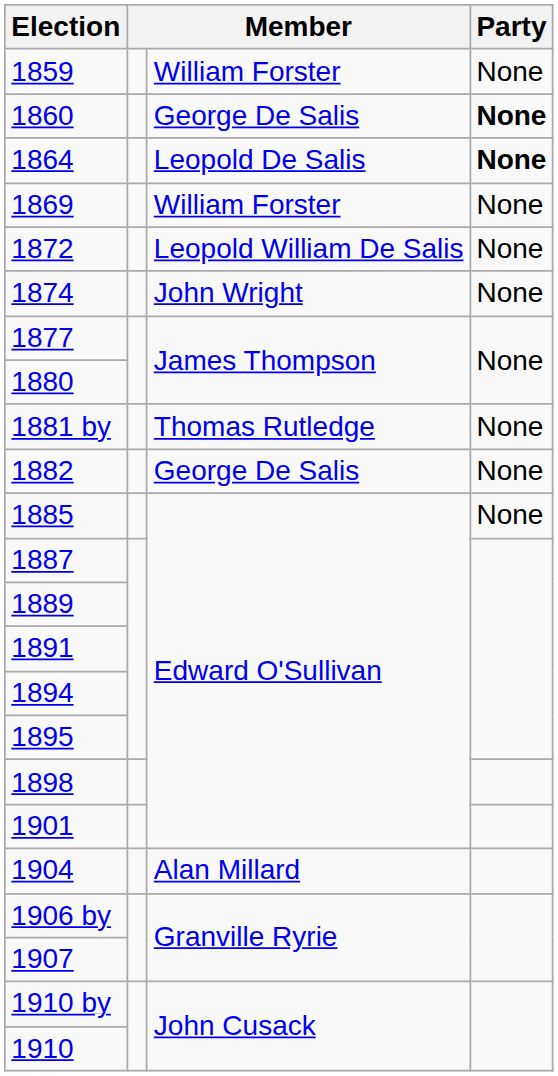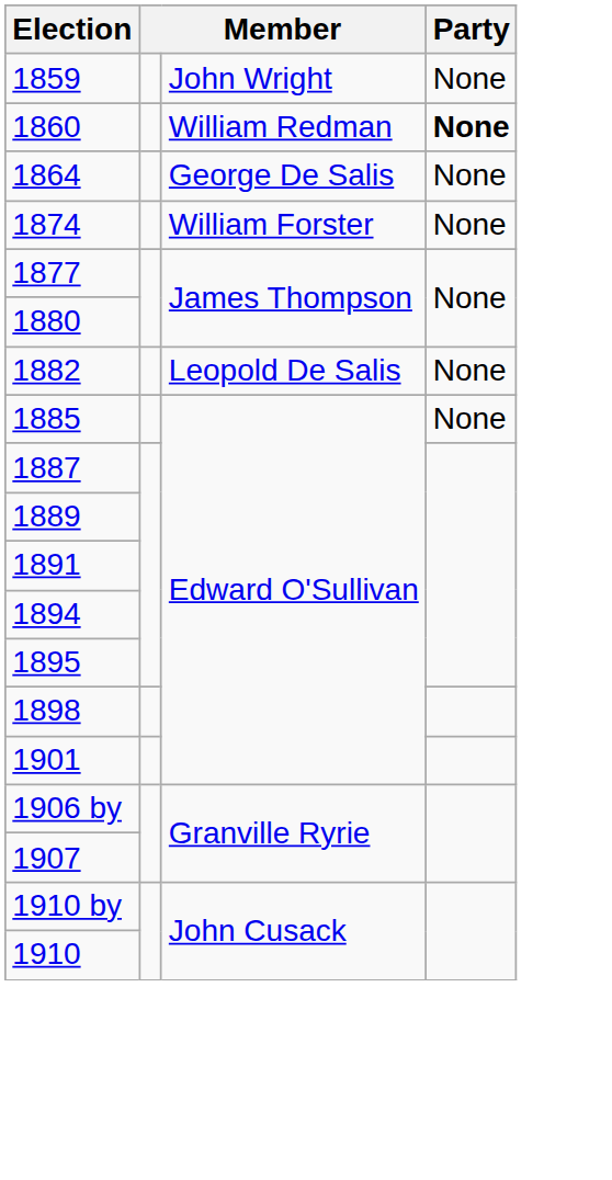 <table class="wikitable" style='border-style: none none none none;'>
 <tr>
 <th>Election</th>
 <th colspan="2">Member</th>
 <th>Party</th>
 </tr>
 <tr style="background: #f9f9f9">
 <td><a href='#'>1859</a></td>
 <td> </td>
-<td><a href='#'>William Forster</a></td>
+<td><a href='#'>John Wright</a></td>
 <td>None</td>
 </tr>
 <tr style="background: #f9f9f9">
 <td><a href='#'>1860</a></td>
 <td> </td>
-<td><a href='#'>George De Salis</a></td>
+<td><a href='#'>William Redman</a></td>
 <td><strong>None</strong></td>
 </tr>
 <tr style="background: #f9f9f9">
 <td><a href='#'>1864</a></td>
 <td> </td>
-<td><a href='#'>Leopold De Salis</a></td>
-<td><strong>None</strong></td>
-</tr>
-<tr style="background: #f9f9f9">
-<td><a href='#'>1869</a></td>
-<td> </td>
-<td><a href='#'>William Forster</a></td>
-<td>None</td>
-</tr>
-<tr style="background: #f9f9f9">
-<td><a href='#'>1872</a></td>
-<td> </td>
-<td><a href='#'>Leopold William De Salis</a></td>
+<td><a href='#'>George De Salis</a></td>
 <td>None</td>
 </tr>
 <tr style="background: #f9f9f9">
 <td><a href='#'>1874</a></td>
 <td> </td>
-<td><a href='#'>John Wright</a></td>
+<td><a href='#'>William Forster</a></td>
 <td>None</td>
 </tr>
 <tr style="background: #f9f9f9">
 <td><a href='#'>1877</a></td>
 <td rowspan="2" > </td>
 <td rowspan="2"><a href='#'>James Thompson</a></td>
 <td rowspan="2">None</td>
 </tr>
 <tr style="background: #f9f9f9">
 <td><a href='#'>1880</a></td>
 </tr>
 <tr style="background: #f9f9f9">
-<td><a href='#'>1881 by</a></td>
-<td> </td>
-<td><a href='#'>Thomas Rutledge</a></td>
-<td>None</td>
-</tr>
-<tr style="background: #f9f9f9">
 <td><a href='#'>1882</a></td>
 <td> </td>
-<td><a href='#'>George De Salis</a></td>
+<td><a href='#'>Leopold De Salis</a></td>
 <td>None</td>
 </tr>
 <tr style="background: #f9f9f9">
 <td><a href='#'>1885</a></td>
 <td> </td>
 <td rowspan="8"><a href='#'>Edward O'Sullivan</a></td>
 <td>None</td>
 </tr>
 <tr style="background: #f9f9f9">
 <td><a href='#'>1887</a></td>
 <td rowspan="5" > </td>
 <td rowspan="5"></td>
 </tr>
 <tr style="background: #f9f9f9">
 <td><a href='#'>1889</a></td>
 </tr>
 <tr style="background: #f9f9f9">
 <td><a href='#'>1891</a></td>
 </tr>
 <tr style="background: #f9f9f9">
 <td><a href='#'>1894</a></td>
 </tr>
 <tr style="background: #f9f9f9">
 <td><a href='#'>1895</a></td>
 </tr>
 <tr style="background: #f9f9f9">
 <td><a href='#'>1898</a></td>
 <td> </td>
 <td></td>
 </tr>
 <tr style="background: #f9f9f9">
 <td><a href='#'>1901</a></td>
 <td> </td>
 <td></td>
 </tr>
 <tr style="background: #f9f9f9">
-<td><a href='#'>1904</a></td>
-<td> </td>
-<td><a href='#'>Alan Millard</a></td>
-<td></td>
-</tr>
-<tr style="background: #f9f9f9">
 <td><a href='#'>1906 by</a></td>
 <td rowspan="2" > </td>
 <td rowspan="2"><a href='#'>Granville Ryrie</a></td>
 <td rowspan="2"></td>
 </tr>
 <tr style="background: #f9f9f9">
 <td><a href='#'>1907</a></td>
 </tr>
 <tr style="background: #f9f9f9">
 <td><a href='#'>1910 by</a></td>
 <td rowspan="2" > </td>
 <td rowspan="2"><a href='#'>John Cusack</a></td>
 <td rowspan="2"></td>
 </tr>
 <tr style="background: #f9f9f9">
 <td><a href='#'>1910</a></td>
 </tr>
 </table>
